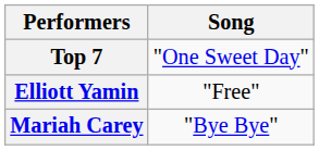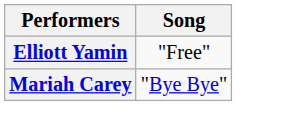 <table class="wikitable unsortable" style="text-align:center;">
 <tr>
 <th scope="col">Performers</th>
 <th scope="col">Song</th>
-</tr>
-<tr>
-<th scope="row">Top 7</th>
-<td>"<a href='#'>One Sweet Day</a>"</td>
 </tr>
 <tr>
 <th scope="row"><a href='#'>Elliott Yamin</a></th>
 <td>"Free"</td>
 </tr>
 <tr>
 <th scope="row"><a href='#'>Mariah Carey</a></th>
 <td>"<a href='#'>Bye Bye</a>"</td>
 </tr>
 </table>
